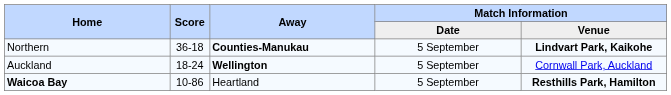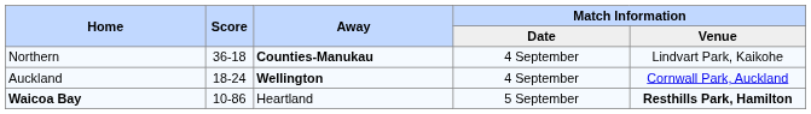 <table border=1 style="border-collapse:collapse; font-size:90%; text-align:center;" cellpadding=3 cellspacing=0 width=100%>
 <tr bgcolor=#C1D8FF>
 <th rowspan=2 width=25%>Home</th>
 <th rowspan=2 width=6%>Score</th>
 <th rowspan=2 width=25%>Away</th>
 <th colspan=6>Match Information</th>
 </tr>
 <tr bgcolor=#EFEFEF>
 <th width=22%>Date</th>
 <th width=22%>Venue</th>
 </tr>
 <tr bgcolor=#F5FAFF>
 <td align=left>Northern</td>
 <td>36-18</td>
 <td align=left><strong>Counties-Manukau</strong></td>
-<td>5 September</td>
-<td><strong>Lindvart Park, Kaikohe</strong></td>
+<td>4 September</td>
+<td>Lindvart Park, Kaikohe</td>
 </tr>
 <tr bgcolor=#F5FAFF>
 <td align=left>Auckland</td>
 <td>18-24</td>
 <td align=left><strong>Wellington</strong></td>
-<td>5 September</td>
+<td>4 September</td>
 <td><a href='#'>Cornwall Park, Auckland</a></td>
 </tr>
 <tr bgcolor=#F5FAFF>
 <td align=left><strong>Waicoa Bay</strong></td>
 <td>10-86</td>
 <td align=left>Heartland</td>
 <td>5 September</td>
 <td><strong>Resthills Park, Hamilton</strong></td>
 </tr>
 </table>
